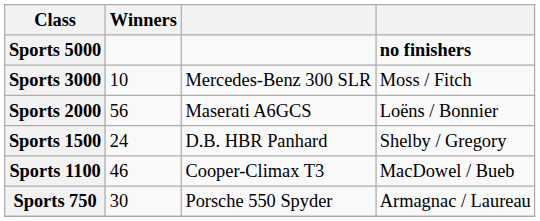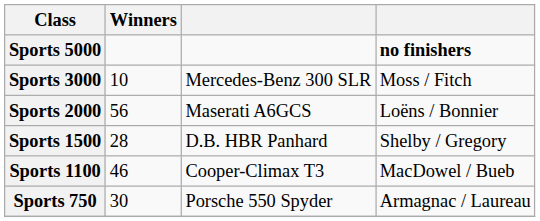 <table class="wikitable" style="font-size: 95%">
 <tr>
 <th>Class</th>
 <th>Winners</th>
 <th></th>
 <th></th>
 </tr>
 <tr>
 <th>Sports 5000</th>
 <td></td>
 <td></td>
 <td><strong>no finishers</strong></td>
 </tr>
 <tr>
 <th>Sports 3000</th>
 <td>10</td>
 <td>Mercedes-Benz 300 SLR</td>
 <td>Moss / Fitch</td>
 </tr>
 <tr>
 <th>Sports 2000</th>
 <td>56</td>
 <td>Maserati A6GCS</td>
 <td>Loëns  / Bonnier</td>
 </tr>
 <tr>
 <th>Sports 1500</th>
-<td>24</td>
+<td>28</td>
 <td>D.B. HBR Panhard</td>
 <td>Shelby / Gregory</td>
 </tr>
 <tr>
 <th>Sports 1100</th>
 <td>46</td>
 <td>Cooper-Climax T3</td>
 <td>MacDowel / Bueb</td>
 </tr>
 <tr>
 <th>Sports 750</th>
 <td>30</td>
 <td>Porsche 550 Spyder</td>
 <td>Armagnac / Laureau</td>
 </tr>
 <tr>
 </tr>
 </table>
